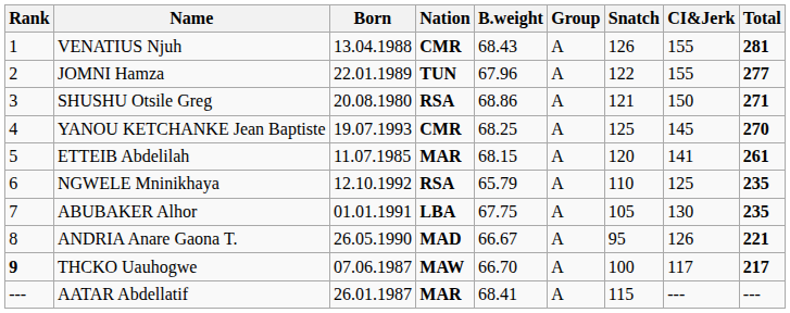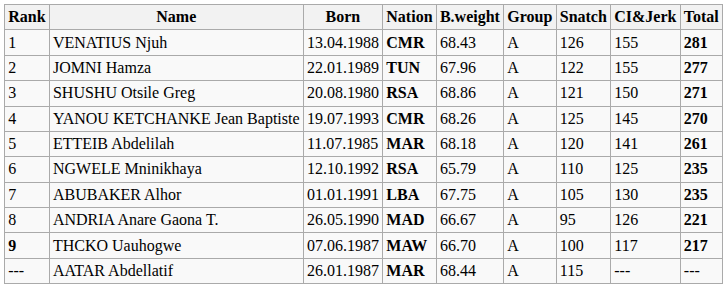 <table class="wikitable">
 <tr>
 <th>Rank</th>
 <th>Name</th>
 <th>Born</th>
 <th>Nation</th>
 <th>B.weight</th>
 <th>Group</th>
 <th>Snatch</th>
 <th>CI&Jerk</th>
 <th>Total</th>
 </tr>
 <tr>
 <td>1</td>
 <td>VENATIUS Njuh</td>
 <td>13.04.1988</td>
 <td><strong>CMR</strong></td>
 <td>68.43</td>
 <td>A</td>
 <td>126</td>
 <td>155</td>
 <td><strong>281</strong></td>
 </tr>
 <tr>
 <td>2</td>
 <td>JOMNI Hamza</td>
 <td>22.01.1989</td>
 <td><strong>TUN</strong></td>
 <td>67.96</td>
 <td>A</td>
 <td>122</td>
 <td>155</td>
 <td><strong>277</strong></td>
 </tr>
 <tr>
 <td>3</td>
 <td>SHUSHU Otsile Greg</td>
 <td>20.08.1980</td>
 <td><strong>RSA</strong></td>
 <td>68.86</td>
 <td>A</td>
 <td>121</td>
 <td>150</td>
 <td><strong>271</strong></td>
 </tr>
 <tr>
 <td>4</td>
 <td>YANOU KETCHANKE Jean Baptiste</td>
 <td>19.07.1993</td>
 <td><strong>CMR</strong></td>
-<td>68.25</td>
+<td>68.26</td>
 <td>A</td>
 <td>125</td>
 <td>145</td>
 <td><strong>270</strong></td>
 </tr>
 <tr>
 <td>5</td>
 <td>ETTEIB Abdelilah</td>
 <td>11.07.1985</td>
 <td><strong>MAR</strong></td>
-<td>68.15</td>
+<td>68.18</td>
 <td>A</td>
 <td>120</td>
 <td>141</td>
 <td><strong>261</strong></td>
 </tr>
 <tr>
 <td>6</td>
 <td>NGWELE Mninikhaya</td>
 <td>12.10.1992</td>
 <td><strong>RSA</strong></td>
 <td>65.79</td>
 <td>A</td>
 <td>110</td>
 <td>125</td>
 <td><strong>235</strong></td>
 </tr>
 <tr>
 <td>7</td>
 <td>ABUBAKER Alhor</td>
 <td>01.01.1991</td>
 <td><strong>LBA</strong></td>
 <td>67.75</td>
 <td>A</td>
 <td>105</td>
 <td>130</td>
 <td><strong>235</strong></td>
 </tr>
 <tr>
 <td>8</td>
 <td>ANDRIA Anare Gaona T.</td>
 <td>26.05.1990</td>
 <td><strong>MAD</strong></td>
 <td>66.67</td>
 <td>A</td>
 <td>95</td>
 <td>126</td>
 <td><strong>221</strong></td>
 </tr>
 <tr>
 <td><strong>9</strong></td>
 <td>THCKO Uauhogwe</td>
 <td>07.06.1987</td>
 <td><strong>MAW</strong></td>
 <td>66.70</td>
 <td>A</td>
 <td>100</td>
 <td>117</td>
 <td><strong>217</strong></td>
 </tr>
 <tr>
 <td>---</td>
 <td>AATAR Abdellatif</td>
 <td>26.01.1987</td>
 <td><strong>MAR</strong></td>
-<td>68.41</td>
+<td>68.44</td>
 <td>A</td>
 <td>115</td>
 <td>---</td>
 <td>---</td>
 </tr>
 </table>
